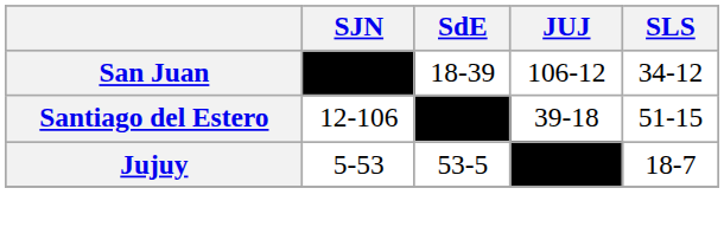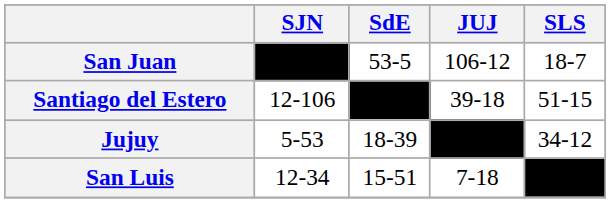 <table align="left" width="350" cellspacing="0" cellpadding="3" style="background-color: #f9f9f9; font-size: 85%; text-align: center" class="wikitable">
 <tr style="background:#00000;">
 <th align="left"> </th>
 <th><a href='#'>SJN</a></th>
 <th><a href='#'>SdE</a></th>
 <th><a href='#'>JUJ</a></th>
 <th><a href='#'>SLS</a></th>
 </tr>
 <tr ! style="background:#FFFFFF;">
 <th><a href='#'>San Juan</a></th>
 <td style="background:#000000">––––</td>
-<td>18-39</td>
+<td>53-5</td>
 <td>106-12</td>
-<td>34-12</td>
+<td>18-7</td>
 </tr>
 <tr ! style="background:#FFFFFF;">
 <th><a href='#'>Santiago del Estero</a></th>
 <td>12-106</td>
 <td style="background:#000000">––––</td>
 <td>39-18</td>
 <td>51-15</td>
 </tr>
 <tr ! style="background:#FFFFFF;">
 <th><a href='#'>Jujuy</a></th>
 <td>5-53</td>
-<td>53-5</td>
+<td>18-39</td>
 <td style="background:#000000">––––</td>
-<td>18-7</td>
+<td>34-12</td>
+</tr>
+<tr ! style="background:#FFFFFF;">
+<th><a href='#'>San Luis</a></th>
+<td>12-34</td>
+<td>15-51</td>
+<td>7-18</td>
+<td style="background:#000000">––––</td>
 </tr>
 <tr>
 </tr>
 </table>
